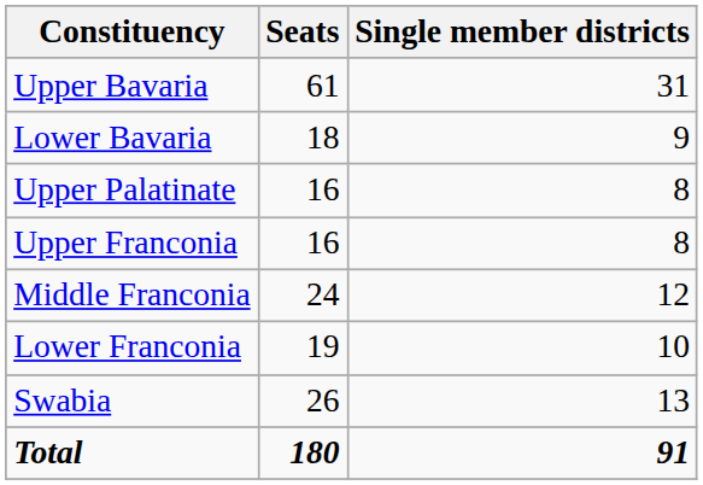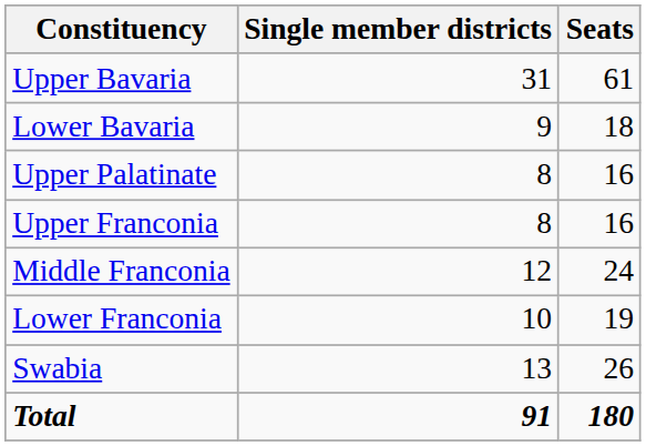 <table class="wikitable" style="text-align:right">
 <tr>
 <th>Constituency</th>
+<th>Single member districts</th>
 <th>Seats</th>
-<th>Single member districts</th>
 </tr>
 <tr>
 <td style="text-align:left;"><a href='#'>Upper Bavaria</a></td>
+<td>31</td>
 <td>61</td>
-<td>31</td>
 </tr>
 <tr>
 <td style="text-align:left;"><a href='#'>Lower Bavaria</a></td>
+<td>9</td>
 <td>18</td>
-<td>9</td>
 </tr>
 <tr>
 <td style="text-align:left;"><a href='#'>Upper Palatinate</a></td>
+<td>8</td>
 <td>16</td>
-<td>8</td>
 </tr>
 <tr>
 <td style="text-align:left;"><a href='#'>Upper Franconia</a></td>
+<td>8</td>
 <td>16</td>
-<td>8</td>
 </tr>
 <tr>
 <td style="text-align:left;"><a href='#'>Middle Franconia</a></td>
+<td>12</td>
 <td>24</td>
-<td>12</td>
 </tr>
 <tr>
 <td style="text-align:left;"><a href='#'>Lower Franconia</a></td>
+<td>10</td>
 <td>19</td>
-<td>10</td>
 </tr>
 <tr>
 <td style="text-align:left;"><a href='#'>Swabia</a></td>
+<td>13</td>
 <td>26</td>
-<td>13</td>
 </tr>
 <tr>
 <td style="text-align:left;"><strong><em>Total</em></strong></td>
+<td><strong><em>91</em></strong></td>
 <td><strong><em>180</em></strong></td>
-<td><strong><em>91</em></strong></td>
 </tr>
 </table>
